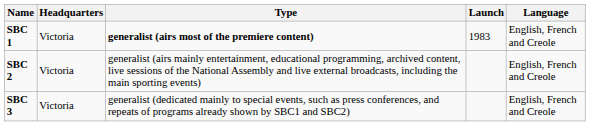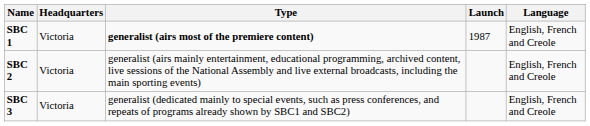 <table class="wikitable">
 <tr>
 <th>Name</th>
 <th>Headquarters</th>
 <th>Type</th>
 <th>Launch</th>
 <th>Language</th>
 </tr>
 <tr>
 <td><strong>SBC 1</strong></td>
 <td>Victoria</td>
 <td><strong>generalist (airs most of the premiere content)</strong></td>
-<td>1983</td>
+<td>1987</td>
 <td>English, French and Creole</td>
 </tr>
 <tr>
 <td><strong>SBC 2</strong></td>
 <td>Victoria</td>
 <td>generalist (airs mainly entertainment, educational programming, archived content, live sessions of the National Assembly and live external broadcasts, including the main sporting events)</td>
 <td></td>
 <td>English, French and Creole</td>
 </tr>
 <tr>
 <td><strong>SBC 3</strong></td>
 <td>Victoria</td>
 <td>generalist (dedicated mainly to special events, such as press conferences, and repeats of programs already shown by SBC1 and SBC2)</td>
 <td></td>
 <td>English, French and Creole</td>
 </tr>
 </table>
